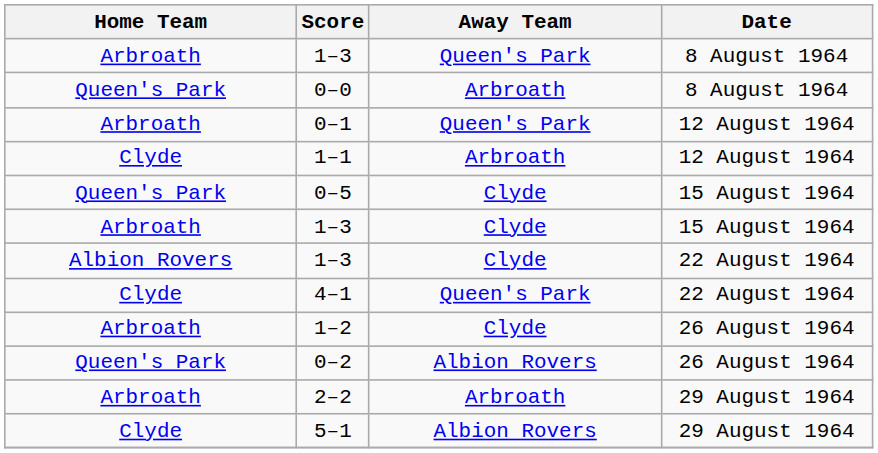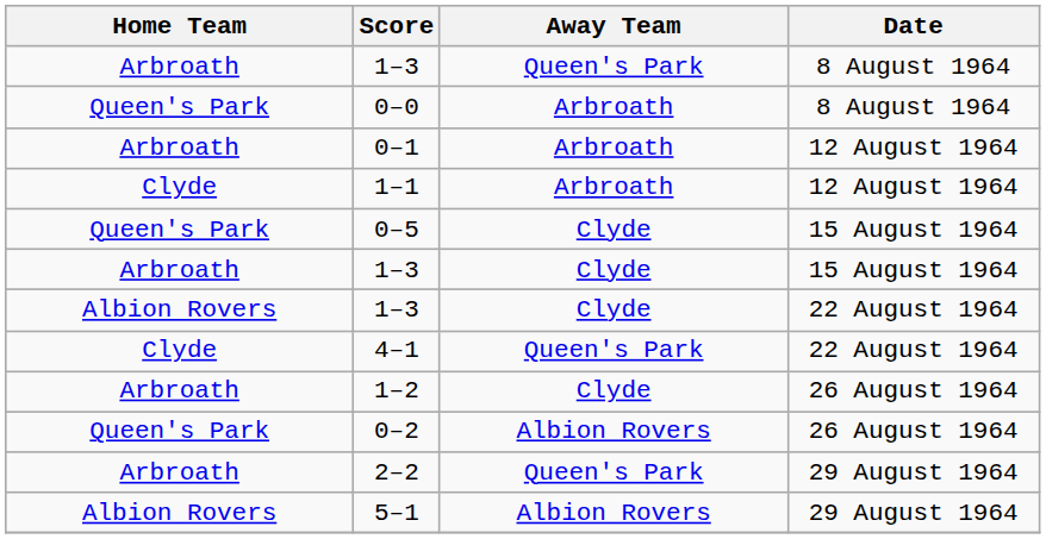 <table class="wikitable" style="text-align:center;">
 <tr>
 <th width=175>Home Team</th>
 <th width=20>Score</th>
 <th width=175>Away Team</th>
 <th width= 125>Date</th>
 </tr>
 <tr>
 <td><a href='#'>Arbroath</a></td>
 <td>1–3</td>
 <td><a href='#'>Queen's Park</a></td>
 <td>8 August 1964</td>
 </tr>
 <tr>
 <td><a href='#'>Queen's Park</a></td>
 <td>0–0</td>
 <td><a href='#'>Arbroath</a></td>
 <td>8 August 1964</td>
 </tr>
 <tr>
 <td><a href='#'>Arbroath</a></td>
 <td>0–1</td>
-<td><a href='#'>Queen's Park</a></td>
+<td><a href='#'>Arbroath</a></td>
 <td>12 August 1964</td>
 </tr>
 <tr>
 <td><a href='#'>Clyde</a></td>
 <td>1–1</td>
 <td><a href='#'>Arbroath</a></td>
 <td>12 August 1964</td>
 </tr>
 <tr>
 <td><a href='#'>Queen's Park</a></td>
 <td>0–5</td>
 <td><a href='#'>Clyde</a></td>
 <td>15 August 1964</td>
 </tr>
 <tr>
 <td><a href='#'>Arbroath</a></td>
 <td>1–3</td>
 <td><a href='#'>Clyde</a></td>
 <td>15 August 1964</td>
 </tr>
 <tr>
 <td><a href='#'>Albion Rovers</a></td>
 <td>1–3</td>
 <td><a href='#'>Clyde</a></td>
 <td>22 August 1964</td>
 </tr>
 <tr>
 <td><a href='#'>Clyde</a></td>
 <td>4–1</td>
 <td><a href='#'>Queen's Park</a></td>
 <td>22 August 1964</td>
 </tr>
 <tr>
 <td><a href='#'>Arbroath</a></td>
 <td>1–2</td>
 <td><a href='#'>Clyde</a></td>
 <td>26 August 1964</td>
 </tr>
 <tr>
 <td><a href='#'>Queen's Park</a></td>
 <td>0–2</td>
 <td><a href='#'>Albion Rovers</a></td>
 <td>26 August 1964</td>
 </tr>
 <tr>
 <td><a href='#'>Arbroath</a></td>
 <td>2–2</td>
-<td><a href='#'>Arbroath</a></td>
+<td><a href='#'>Queen's Park</a></td>
 <td>29 August 1964</td>
 </tr>
 <tr>
-<td><a href='#'>Clyde</a></td>
+<td><a href='#'>Albion Rovers</a></td>
 <td>5–1</td>
 <td><a href='#'>Albion Rovers</a></td>
 <td>29 August 1964</td>
 </tr>
 <tr>
 </tr>
 </table>
